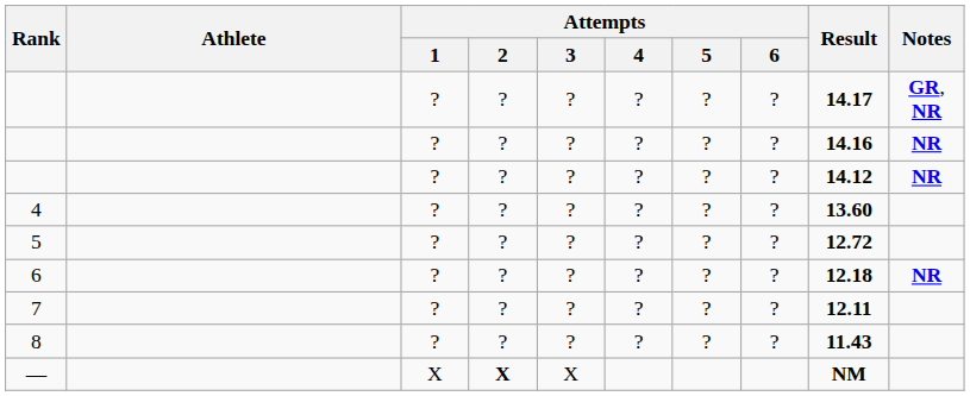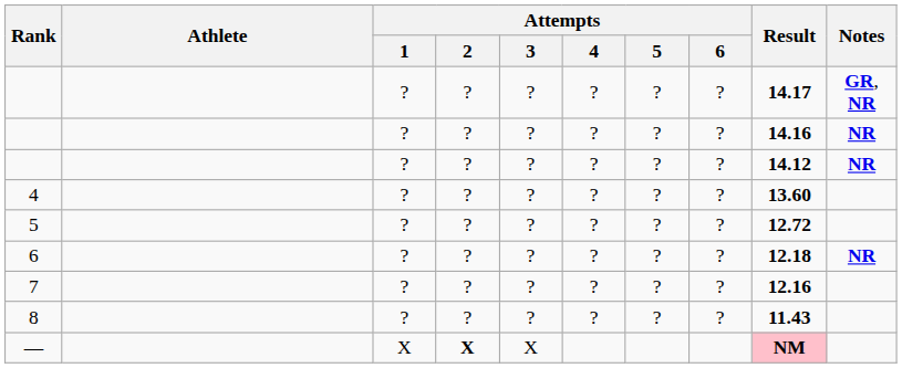 <table class="wikitable" style="text-align:center">
 <tr>
 <th rowspan=2 width=40>Rank</th>
 <th rowspan=2 width=250>Athlete</th>
 <th colspan=6>Attempts</th>
 <th rowspan=2 width=55>Result</th>
 <th rowspan=2 width=50>Notes</th>
 </tr>
 <tr>
 <th width=45>1</th>
 <th width=45>2</th>
 <th width=45>3</th>
 <th width=45>4</th>
 <th width=45>5</th>
 <th width=45>6</th>
 </tr>
 <tr>
 <td></td>
 <td align=left></td>
 <td>?</td>
 <td>?</td>
 <td>?</td>
 <td>?</td>
 <td>?</td>
 <td>?</td>
 <td><strong>14.17</strong></td>
 <td><strong><a href='#'>GR</a></strong>, <strong><a href='#'>NR</a></strong></td>
 </tr>
 <tr>
 <td></td>
 <td align=left></td>
 <td>?</td>
 <td>?</td>
 <td>?</td>
 <td>?</td>
 <td>?</td>
 <td>?</td>
 <td><strong>14.16</strong></td>
 <td><strong><a href='#'>NR</a></strong></td>
 </tr>
 <tr>
 <td></td>
 <td align=left></td>
 <td>?</td>
 <td>?</td>
 <td>?</td>
 <td>?</td>
 <td>?</td>
 <td>?</td>
 <td><strong>14.12</strong></td>
 <td><strong><a href='#'>NR</a></strong></td>
 </tr>
 <tr>
 <td>4</td>
 <td align=left></td>
 <td>?</td>
 <td>?</td>
 <td>?</td>
 <td>?</td>
 <td>?</td>
 <td>?</td>
 <td><strong>13.60</strong></td>
 <td></td>
 </tr>
 <tr>
 <td>5</td>
 <td align=left></td>
 <td>?</td>
 <td>?</td>
 <td>?</td>
 <td>?</td>
 <td>?</td>
 <td>?</td>
 <td><strong>12.72</strong></td>
 <td></td>
 </tr>
 <tr>
 <td>6</td>
 <td align=left></td>
 <td>?</td>
 <td>?</td>
 <td>?</td>
 <td>?</td>
 <td>?</td>
 <td>?</td>
 <td><strong>12.18</strong></td>
 <td><strong><a href='#'>NR</a></strong></td>
 </tr>
 <tr>
 <td>7</td>
 <td align=left></td>
 <td>?</td>
 <td>?</td>
 <td>?</td>
 <td>?</td>
 <td>?</td>
 <td>?</td>
-<td><strong>12.11</strong></td>
+<td><strong>12.16</strong></td>
 <td></td>
 </tr>
 <tr>
 <td>8</td>
 <td align=left></td>
 <td>?</td>
 <td>?</td>
 <td>?</td>
 <td>?</td>
 <td>?</td>
 <td>?</td>
 <td><strong>11.43</strong></td>
 <td></td>
 </tr>
 <tr>
 <td>—</td>
 <td align=left></td>
 <td>X</td>
 <td><strong>X</strong></td>
 <td>X</td>
 <td></td>
 <td></td>
 <td></td>
-<td><strong>NM</strong></td>
+<td style="background: pink;"><strong>NM</strong></td>
 <td></td>
 </tr>
 </table>
